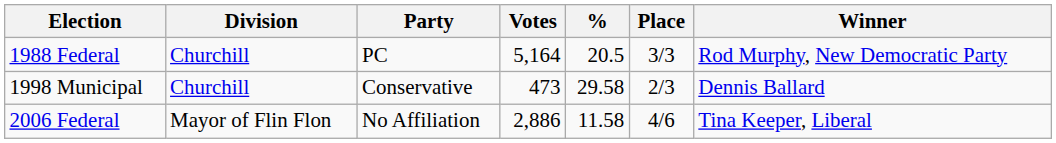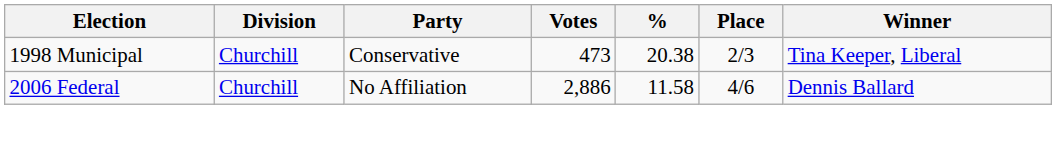 <table class="wikitable" width="800">
 <tr>
 <th align="left">Election</th>
 <th align="left">Division</th>
 <th align="left">Party</th>
 <th align="right">Votes</th>
 <th align="right">%</th>
 <th align="center">Place</th>
 <th align="center">Winner</th>
 </tr>
 <tr>
-<td align="left"><a href='#'>1988 Federal</a></td>
-<td align="left"><a href='#'>Churchill</a></td>
-<td align="left">PC</td>
-<td align="right">5,164</td>
-<td align="right">20.5</td>
-<td align="center">3/3</td>
-<td align="left"><a href='#'>Rod Murphy</a>, <a href='#'>New Democratic Party</a></td>
-</tr>
-<tr>
 <td align="left">1998 Municipal</td>
 <td align="left"><a href='#'>Churchill</a></td>
 <td align="left">Conservative</td>
 <td align="right">473</td>
-<td align="right">29.58</td>
+<td align="right">20.38</td>
 <td align="center">2/3</td>
-<td align="left"><a href='#'>Dennis Ballard</a></td>
+<td align="left"><a href='#'>Tina Keeper</a>, <a href='#'>Liberal</a></td>
 </tr>
 <tr>
 <td align="left"><a href='#'>2006 Federal</a></td>
-<td align="left">Mayor of Flin Flon</td>
+<td align="left"><a href='#'>Churchill</a></td>
 <td align="left">No Affiliation</td>
 <td align="right">2,886</td>
 <td align="right">11.58</td>
 <td align="center">4/6</td>
-<td align="left"><a href='#'>Tina Keeper</a>, <a href='#'>Liberal</a></td>
+<td align="left"><a href='#'>Dennis Ballard</a></td>
 </tr>
 </table>
